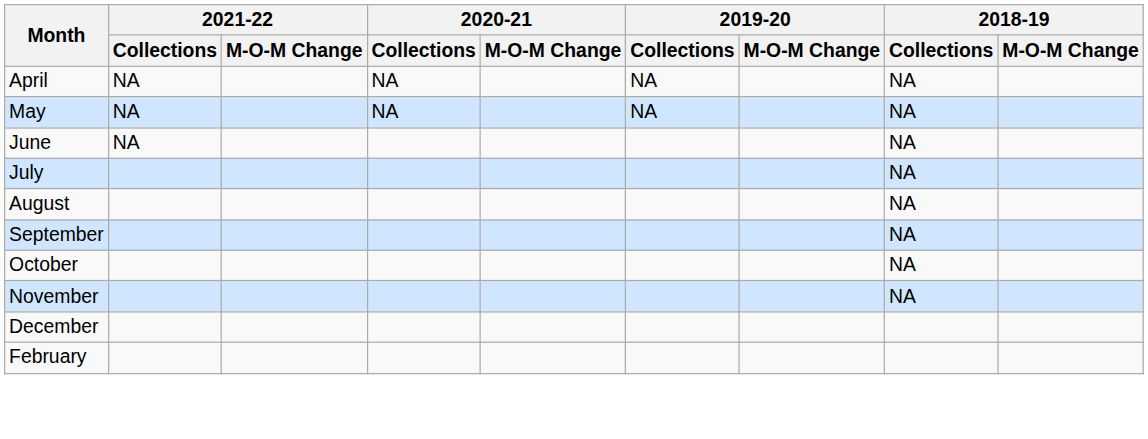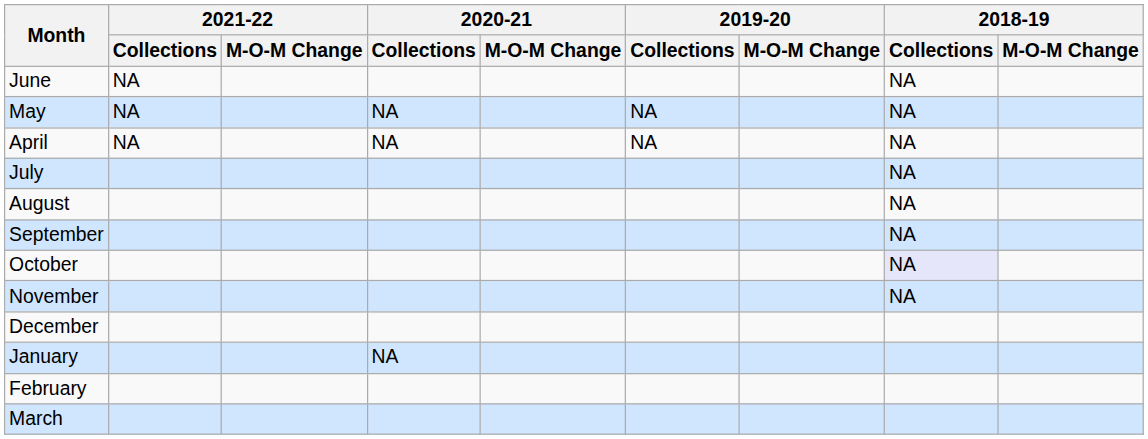 <table class="wikitable sortable">
 <tr>
 <th rowspan="2">Month</th>
 <th colspan=2>2021-22</th>
 <th colspan=2>2020-21</th>
 <th colspan=2>2019-20</th>
 <th colspan=2>2018-19</th>
 </tr>
 <tr>
 <th>Collections</th>
 <th>M-O-M Change</th>
 <th>Collections</th>
 <th>M-O-M Change</th>
 <th>Collections</th>
 <th>M-O-M Change</th>
 <th>Collections</th>
 <th>M-O-M Change</th>
 </tr>
 <tr>
-<td>April</td>
+<td>June</td>
 <td>NA</td>
 <td></td>
-<td>NA</td>
 <td></td>
-<td>NA</td>
+<td></td>
+<td></td>
 <td></td>
 <td>NA</td>
 <td></td>
 </tr>
 <tr style="background:#D0E6FF">
 <td>May</td>
 <td>NA</td>
 <td></td>
 <td>NA</td>
 <td></td>
 <td>NA</td>
 <td></td>
 <td>NA</td>
 <td></td>
 </tr>
 <tr>
-<td>June</td>
+<td>April</td>
 <td>NA</td>
 <td></td>
+<td>NA</td>
 <td></td>
-<td></td>
-<td></td>
+<td>NA</td>
 <td></td>
 <td>NA</td>
 <td></td>
 </tr>
 <tr style="background:#D0E6FF">
 <td>July</td>
 <td></td>
 <td></td>
 <td></td>
 <td></td>
 <td></td>
 <td></td>
 <td>NA</td>
 <td></td>
 </tr>
 <tr>
 <td>August</td>
 <td></td>
 <td></td>
 <td></td>
 <td></td>
 <td></td>
 <td></td>
 <td>NA</td>
 <td></td>
 </tr>
 <tr style="background:#D0E6FF">
 <td>September</td>
 <td></td>
 <td></td>
 <td></td>
 <td></td>
 <td></td>
 <td></td>
 <td>NA</td>
 <td></td>
 </tr>
 <tr>
 <td>October</td>
 <td></td>
 <td></td>
 <td></td>
 <td></td>
 <td></td>
 <td></td>
-<td>NA</td>
+<td style="background: lavender;">NA</td>
 <td></td>
 </tr>
 <tr style="background:#D0E6FF">
 <td>November</td>
 <td></td>
 <td></td>
 <td></td>
 <td></td>
 <td></td>
 <td></td>
 <td>NA</td>
 <td></td>
 </tr>
 <tr>
 <td>December</td>
 <td></td>
 <td></td>
 <td></td>
 <td></td>
 <td></td>
 <td></td>
 <td></td>
 <td></td>
 </tr>
+<tr style="background:#D0E6FF">
+<td>January</td>
+<td></td>
+<td></td>
+<td>NA</td>
+<td></td>
+<td></td>
+<td></td>
+<td></td>
+<td></td>
+</tr>
 <tr>
 <td>February</td>
 <td></td>
 <td></td>
 <td></td>
 <td></td>
 <td></td>
 <td></td>
 <td></td>
 <td></td>
 </tr>
+<tr style="background:#D0E6FF">
+<td>March</td>
+<td></td>
+<td></td>
+<td></td>
+<td></td>
+<td></td>
+<td></td>
+<td></td>
+<td></td>
+</tr>
 </table>
